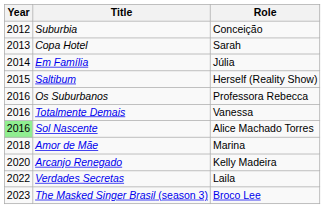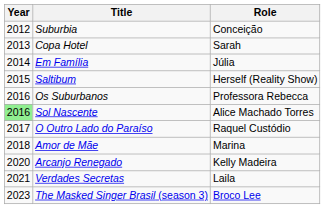 <table class="wikitable" style="font-size: 90%;">
 <tr>
 <th>Year</th>
 <th>Title</th>
 <th>Role</th>
 </tr>
 <tr>
 <td>2012</td>
 <td><em>Suburbia</em></td>
 <td>Conceição</td>
 </tr>
 <tr>
 <td>2013</td>
 <td><em>Copa Hotel</em></td>
 <td>Sarah</td>
 </tr>
 <tr>
 <td>2014</td>
 <td><em><a href='#'>Em Família</a></em></td>
 <td>Júlia</td>
 </tr>
 <tr>
 <td>2015</td>
 <td><em><a href='#'>Saltibum</a></em></td>
 <td>Herself (Reality Show)</td>
 </tr>
 <tr>
 <td>2016</td>
 <td><em>Os Suburbanos</em></td>
 <td>Professora Rebecca</td>
 </tr>
 <tr>
-<td>2016</td>
-<td><em><a href='#'>Totalmente Demais</a></em></td>
-<td>Vanessa</td>
-</tr>
-<tr>
 <td style="background: lightgreen;">2016</td>
 <td><em><a href='#'>Sol Nascente</a></em></td>
 <td>Alice Machado Torres</td>
+</tr>
+<tr>
+<td>2017</td>
+<td><em><a href='#'>O Outro Lado do Paraíso</a></em></td>
+<td>Raquel Custódio</td>
 </tr>
 <tr>
 <td>2018</td>
 <td><em><a href='#'>Amor de Mãe</a></em></td>
 <td>Marina</td>
 </tr>
 <tr>
 <td>2020</td>
 <td><em><a href='#'>Arcanjo Renegado</a></em></td>
 <td>Kelly Madeira</td>
 </tr>
 <tr>
-<td>2022</td>
+<td>2021</td>
 <td><em><a href='#'>Verdades Secretas</a></em></td>
 <td>Laila</td>
 </tr>
 <tr>
 <td>2023</td>
 <td><a href='#'><em>The Masked Singer Brasil</em> (season 3)</a></td>
 <td><a href='#'>Broco Lee</a></td>
 </tr>
 </table>
